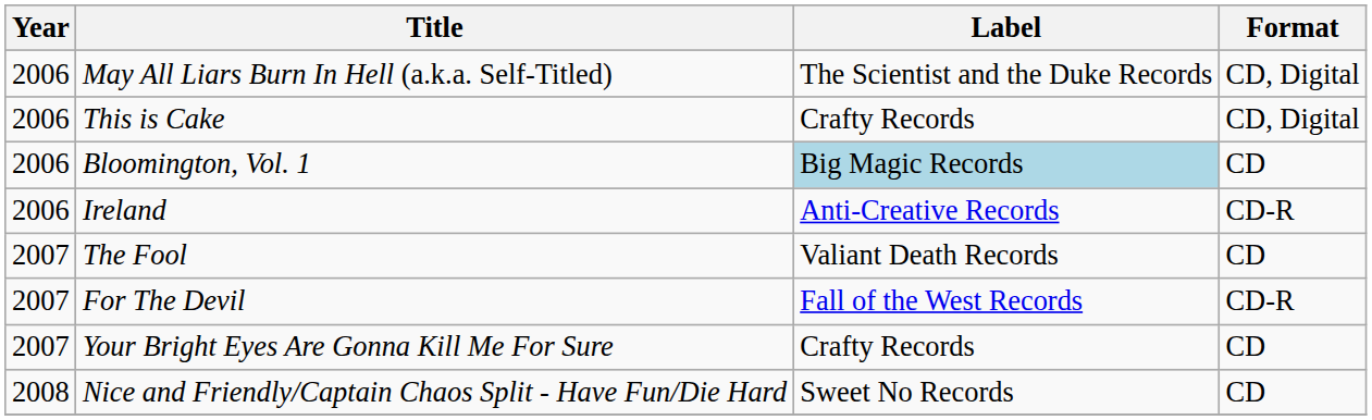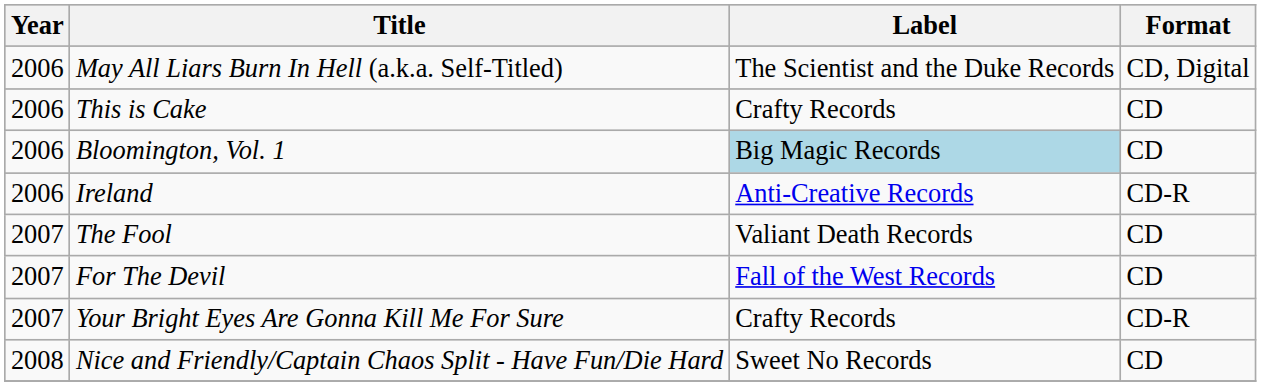 <table class="wikitable">
 <tr>
 <th>Year</th>
 <th>Title</th>
 <th>Label</th>
 <th>Format</th>
 </tr>
 <tr>
 <td>2006</td>
 <td><em>May All Liars Burn In Hell</em> (a.k.a. Self-Titled)</td>
 <td>The Scientist and the Duke Records</td>
 <td>CD, Digital</td>
 </tr>
 <tr>
 <td>2006</td>
 <td><em>This is Cake</em></td>
 <td>Crafty Records</td>
-<td>CD, Digital</td>
+<td>CD</td>
 </tr>
 <tr>
 <td>2006</td>
 <td><em>Bloomington, Vol. 1</em></td>
 <td style="background: lightblue;">Big Magic Records</td>
 <td>CD</td>
 </tr>
 <tr>
 <td>2006</td>
 <td><em>Ireland</em></td>
 <td><a href='#'>Anti-Creative Records</a></td>
 <td>CD-R</td>
 </tr>
 <tr>
 <td>2007</td>
 <td><em>The Fool</em></td>
 <td>Valiant Death Records</td>
 <td>CD</td>
 </tr>
 <tr>
 <td>2007</td>
 <td><em>For The Devil</em></td>
 <td><a href='#'>Fall of the West Records</a></td>
-<td>CD-R</td>
+<td>CD</td>
 </tr>
 <tr>
 <td>2007</td>
 <td><em>Your Bright Eyes Are Gonna Kill Me For Sure</em></td>
 <td>Crafty Records</td>
-<td>CD</td>
+<td>CD-R</td>
 </tr>
 <tr>
 <td>2008</td>
 <td><em>Nice and Friendly/Captain Chaos Split - Have Fun/Die Hard</em></td>
 <td>Sweet No Records</td>
 <td>CD</td>
 </tr>
 <tr>
 </tr>
 </table>
